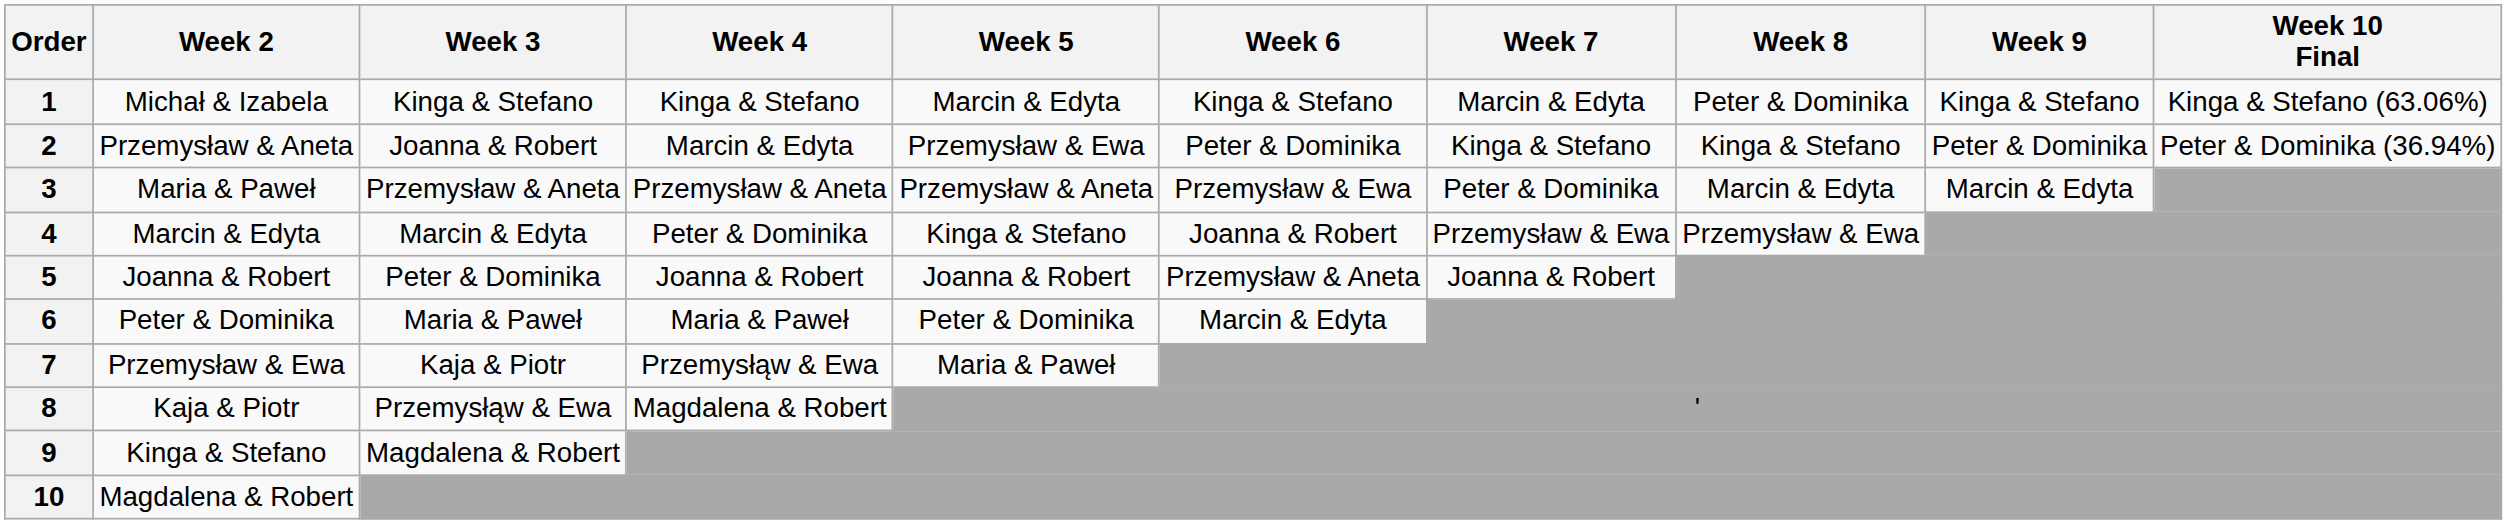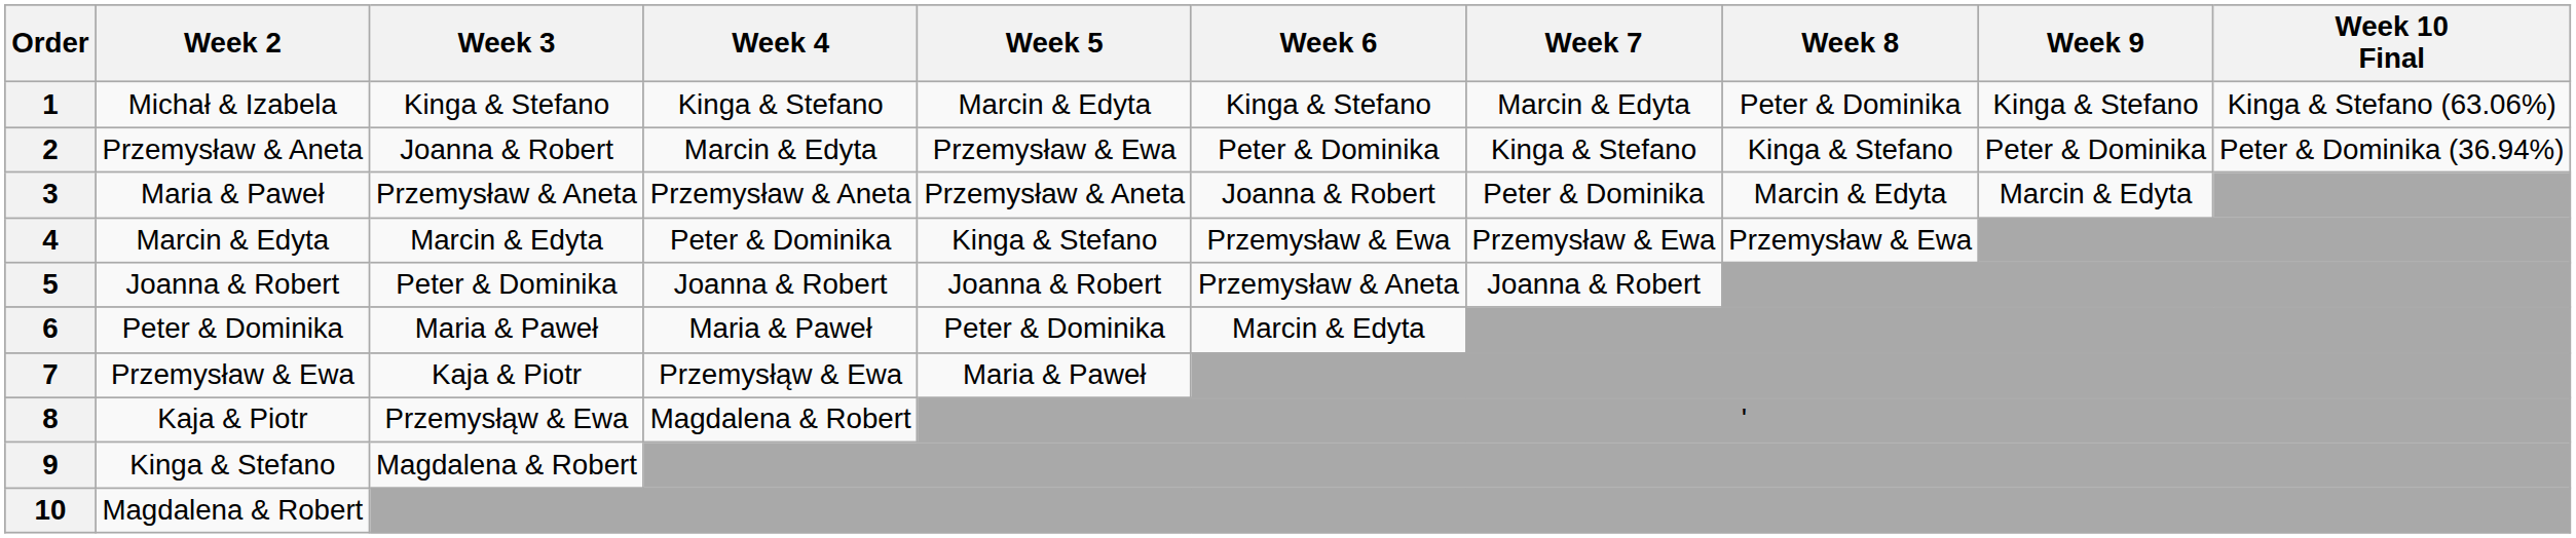 <table class="wikitable" style="text-align:center">
 <tr>
 <th>Order</th>
 <th>Week 2</th>
 <th>Week 3</th>
 <th>Week 4</th>
 <th>Week 5</th>
 <th>Week 6</th>
 <th>Week 7</th>
 <th>Week 8</th>
 <th>Week 9</th>
 <th>Week 10<br>Final</th>
 </tr>
 <tr>
 <th>1</th>
 <td>Michał & Izabela</td>
 <td>Kinga & Stefano</td>
 <td>Kinga & Stefano</td>
 <td>Marcin & Edyta</td>
 <td>Kinga & Stefano</td>
 <td>Marcin & Edyta</td>
 <td>Peter & Dominika</td>
 <td>Kinga & Stefano</td>
 <td>Kinga & Stefano (63.06%)</td>
 </tr>
 <tr>
 <th>2</th>
 <td>Przemysław & Aneta</td>
 <td>Joanna & Robert</td>
 <td>Marcin & Edyta</td>
 <td>Przemysław & Ewa</td>
 <td>Peter & Dominika</td>
 <td>Kinga & Stefano</td>
 <td>Kinga & Stefano</td>
 <td>Peter & Dominika</td>
 <td>Peter & Dominika (36.94%)</td>
 </tr>
 <tr>
 <th>3</th>
 <td>Maria & Paweł</td>
 <td>Przemysław & Aneta</td>
 <td>Przemysław & Aneta</td>
 <td>Przemysław & Aneta</td>
-<td>Przemysław & Ewa</td>
+<td>Joanna & Robert</td>
 <td>Peter & Dominika</td>
 <td>Marcin & Edyta</td>
 <td>Marcin & Edyta</td>
 <td style="background:darkgray" colspan="1"></td>
 </tr>
 <tr>
 <th>4</th>
 <td>Marcin & Edyta</td>
 <td>Marcin & Edyta</td>
 <td>Peter & Dominika</td>
 <td>Kinga & Stefano</td>
-<td>Joanna & Robert</td>
+<td>Przemysław & Ewa</td>
 <td>Przemysław & Ewa</td>
 <td>Przemysław & Ewa</td>
 <td style="background:darkgray" colspan="2"></td>
 </tr>
 <tr>
 <th>5</th>
 <td>Joanna & Robert</td>
 <td>Peter & Dominika</td>
 <td>Joanna & Robert</td>
 <td>Joanna & Robert</td>
 <td>Przemysław & Aneta</td>
 <td>Joanna & Robert</td>
 <td style="background:darkgray" colspan="3"></td>
 </tr>
 <tr>
 <th>6</th>
 <td>Peter & Dominika</td>
 <td>Maria & Paweł</td>
 <td>Maria & Paweł</td>
 <td>Peter & Dominika</td>
 <td>Marcin & Edyta</td>
 <td style="background:darkgray" colspan="4"></td>
 </tr>
 <tr>
 <th>7</th>
 <td>Przemysław & Ewa</td>
 <td>Kaja & Piotr</td>
 <td>Przemysłąw & Ewa</td>
 <td>Maria & Paweł</td>
 <td style="background:darkgray" colspan="5"></td>
 </tr>
 <tr>
 <th>8</th>
 <td>Kaja & Piotr</td>
 <td>Przemysłąw & Ewa</td>
 <td>Magdalena & Robert</td>
 <td style="background:darkgray" colspan="6">'</td>
 </tr>
 <tr>
 <th>9</th>
 <td>Kinga & Stefano</td>
 <td>Magdalena & Robert</td>
 <td style="background:darkgray" colspan="7"></td>
 </tr>
 <tr>
 <th>10</th>
 <td>Magdalena & Robert</td>
 <td style="background:darkgray" colspan="8"></td>
 </tr>
 </table>
